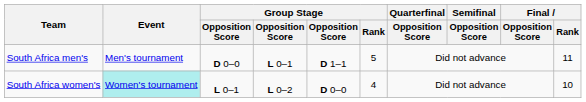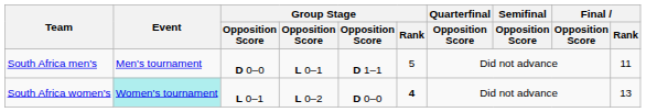 <table class="wikitable" style="font-size:90%">
 <tr>
 <th rowspan=2>Team</th>
 <th rowspan=2>Event</th>
 <th colspan=4>Group Stage</th>
 <th>Quarterfinal</th>
 <th>Semifinal</th>
 <th colspan=2>Final / </th>
 </tr>
 <tr style="font-size:95%">
 <th>Opposition<br>Score</th>
 <th>Opposition<br>Score</th>
 <th>Opposition<br>Score</th>
 <th>Rank</th>
 <th>Opposition<br>Score</th>
 <th>Opposition<br>Score</th>
 <th>Opposition<br>Score</th>
 <th>Rank</th>
 </tr>
 <tr align=center>
 <td align=left><a href='#'>South Africa men's</a></td>
 <td align=left><a href='#'>Men's tournament</a></td>
 <td><br><strong>D</strong> 0–0</td>
 <td><br><strong>L</strong> 0–1</td>
 <td><br><strong>D</strong> 1–1</td>
 <td>5</td>
 <td colspan=3>Did not advance</td>
 <td>11</td>
 </tr>
 <tr align=center>
 <td align=left><a href='#'>South Africa women's</a></td>
 <td align=left style="background: paleturquoise;"><a href='#'>Women's tournament</a></td>
 <td><br><strong>L</strong> 0–1</td>
 <td><br><strong>L</strong> 0–2</td>
 <td><br><strong>D</strong> 0–0</td>
-<td>4</td>
+<td><strong>4</strong></td>
 <td colspan=3>Did not advance</td>
-<td>10</td>
+<td>13</td>
 </tr>
 </table>
